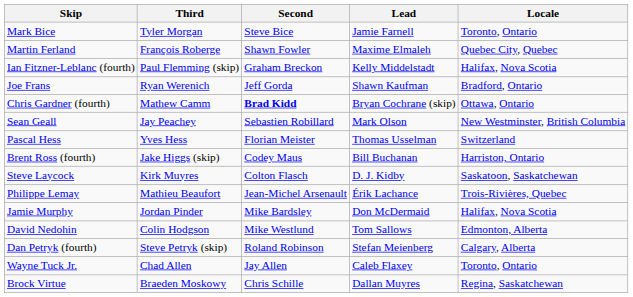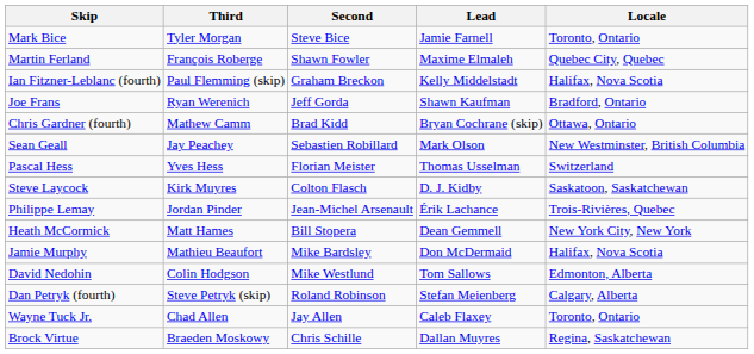 <table class=wikitable>
 <tr>
 <th>Skip</th>
 <th>Third</th>
 <th>Second</th>
 <th>Lead</th>
 <th>Locale</th>
 </tr>
 <tr>
 <td><a href='#'>Mark Bice</a></td>
 <td><a href='#'>Tyler Morgan</a></td>
 <td><a href='#'>Steve Bice</a></td>
 <td><a href='#'>Jamie Farnell</a></td>
 <td> <a href='#'>Toronto</a>, <a href='#'>Ontario</a></td>
 </tr>
 <tr>
 <td><a href='#'>Martin Ferland</a></td>
 <td><a href='#'>François Roberge</a></td>
 <td><a href='#'>Shawn Fowler</a></td>
 <td><a href='#'>Maxime Elmaleh</a></td>
 <td> <a href='#'>Quebec City</a>, <a href='#'>Quebec</a></td>
 </tr>
 <tr>
 <td><a href='#'>Ian Fitzner-Leblanc</a> (fourth)</td>
 <td><a href='#'>Paul Flemming</a> (skip)</td>
 <td><a href='#'>Graham Breckon</a></td>
 <td><a href='#'>Kelly Middelstadt</a></td>
 <td> <a href='#'>Halifax</a>, <a href='#'>Nova Scotia</a></td>
 </tr>
 <tr>
 <td><a href='#'>Joe Frans</a></td>
 <td><a href='#'>Ryan Werenich</a></td>
 <td><a href='#'>Jeff Gorda</a></td>
 <td><a href='#'>Shawn Kaufman</a></td>
 <td> <a href='#'>Bradford</a>, <a href='#'>Ontario</a></td>
 </tr>
 <tr>
 <td><a href='#'>Chris Gardner</a> (fourth)</td>
 <td><a href='#'>Mathew Camm</a></td>
-<td><strong><a href='#'>Brad Kidd</a></strong></td>
+<td><a href='#'>Brad Kidd</a></td>
 <td><a href='#'>Bryan Cochrane</a> (skip)</td>
 <td> <a href='#'>Ottawa</a>, <a href='#'>Ontario</a></td>
 </tr>
 <tr>
 <td><a href='#'>Sean Geall</a></td>
 <td><a href='#'>Jay Peachey</a></td>
 <td><a href='#'>Sebastien Robillard</a></td>
 <td><a href='#'>Mark Olson</a></td>
 <td> <a href='#'>New Westminster</a>, <a href='#'>British Columbia</a></td>
 </tr>
 <tr>
 <td><a href='#'>Pascal Hess</a></td>
 <td><a href='#'>Yves Hess</a></td>
 <td><a href='#'>Florian Meister</a></td>
 <td><a href='#'>Thomas Usselman</a></td>
 <td> <a href='#'>Switzerland</a></td>
 </tr>
 <tr>
-<td><a href='#'>Brent Ross</a> (fourth)</td>
-<td><a href='#'>Jake Higgs</a> (skip)</td>
-<td><a href='#'>Codey Maus</a></td>
-<td><a href='#'>Bill Buchanan</a></td>
-<td> <a href='#'>Harriston, Ontario</a></td>
-</tr>
-<tr>
 <td><a href='#'>Steve Laycock</a></td>
 <td><a href='#'>Kirk Muyres</a></td>
 <td><a href='#'>Colton Flasch</a></td>
 <td><a href='#'>D. J. Kidby</a></td>
 <td> <a href='#'>Saskatoon</a>, <a href='#'>Saskatchewan</a></td>
 </tr>
 <tr>
 <td><a href='#'>Philippe Lemay</a></td>
-<td><a href='#'>Mathieu Beaufort</a></td>
+<td><a href='#'>Jordan Pinder</a></td>
 <td><a href='#'>Jean-Michel Arsenault</a></td>
 <td><a href='#'>Érik Lachance</a></td>
 <td> <a href='#'>Trois-Rivières, Quebec</a></td>
 </tr>
 <tr>
+<td><a href='#'>Heath McCormick</a></td>
+<td><a href='#'>Matt Hames</a></td>
+<td><a href='#'>Bill Stopera</a></td>
+<td><a href='#'>Dean Gemmell</a></td>
+<td> <a href='#'>New York City</a>, <a href='#'>New York</a></td>
+</tr>
+<tr>
 <td><a href='#'>Jamie Murphy</a></td>
-<td><a href='#'>Jordan Pinder</a></td>
+<td><a href='#'>Mathieu Beaufort</a></td>
 <td><a href='#'>Mike Bardsley</a></td>
 <td><a href='#'>Don McDermaid</a></td>
 <td> <a href='#'>Halifax</a>, <a href='#'>Nova Scotia</a></td>
 </tr>
 <tr>
 <td><a href='#'>David Nedohin</a></td>
 <td><a href='#'>Colin Hodgson</a></td>
 <td><a href='#'>Mike Westlund</a></td>
 <td><a href='#'>Tom Sallows</a></td>
 <td> <a href='#'>Edmonton, Alberta</a></td>
 </tr>
 <tr>
 <td><a href='#'>Dan Petryk</a> (fourth)</td>
 <td><a href='#'>Steve Petryk</a> (skip)</td>
 <td><a href='#'>Roland Robinson</a></td>
 <td><a href='#'>Stefan Meienberg</a></td>
 <td> <a href='#'>Calgary</a>, <a href='#'>Alberta</a></td>
 </tr>
 <tr>
 <td><a href='#'>Wayne Tuck Jr.</a></td>
 <td><a href='#'>Chad Allen</a></td>
 <td><a href='#'>Jay Allen</a></td>
 <td><a href='#'>Caleb Flaxey</a></td>
 <td> <a href='#'>Toronto</a>, <a href='#'>Ontario</a></td>
 </tr>
 <tr>
 <td><a href='#'>Brock Virtue</a></td>
 <td><a href='#'>Braeden Moskowy</a></td>
 <td><a href='#'>Chris Schille</a></td>
 <td><a href='#'>Dallan Muyres</a></td>
 <td> <a href='#'>Regina</a>, <a href='#'>Saskatchewan</a></td>
 </tr>
 </table>
